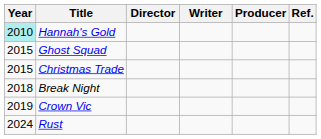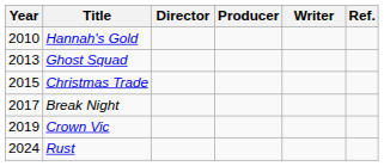 <table class="wikitable">
 <tr>
 <th>Year</th>
 <th>Title</th>
 <th width=65>Director</th>
+<th width=65>Producer</th>
 <th width=65>Writer</th>
-<th width=65>Producer</th>
 <th>Ref.</th>
 </tr>
 <tr>
-<td style="background: paleturquoise;">2010</td>
+<td>2010</td>
 <td><em><a href='#'>Hannah's Gold</a></em></td>
 <td></td>
 <td></td>
 <td></td>
 <td></td>
 </tr>
 <tr>
-<td>2015</td>
+<td>2013</td>
 <td><em><a href='#'>Ghost Squad</a></em></td>
 <td></td>
 <td></td>
 <td></td>
 <td></td>
 </tr>
 <tr>
 <td>2015</td>
 <td><em><a href='#'>Christmas Trade</a></em></td>
 <td></td>
 <td></td>
 <td></td>
 <td></td>
 </tr>
 <tr>
-<td>2018</td>
+<td>2017</td>
 <td><em>Break Night</em></td>
 <td></td>
 <td></td>
 <td></td>
 <td></td>
 </tr>
 <tr>
 <td>2019</td>
 <td><em><a href='#'>Crown Vic</a></em></td>
 <td></td>
 <td></td>
 <td></td>
 <td></td>
 </tr>
 <tr>
 <td>2024</td>
 <td><em><a href='#'>Rust</a></em></td>
 <td></td>
 <td></td>
 <td></td>
 <td></td>
 </tr>
 </table>
